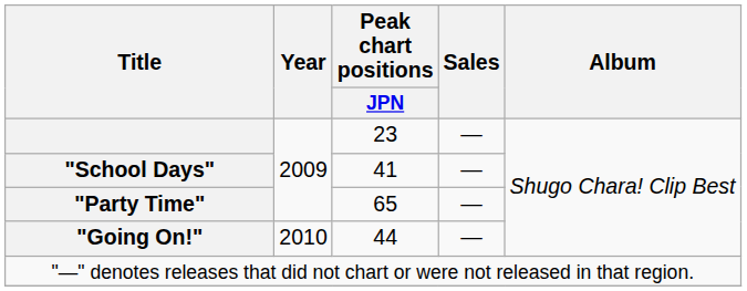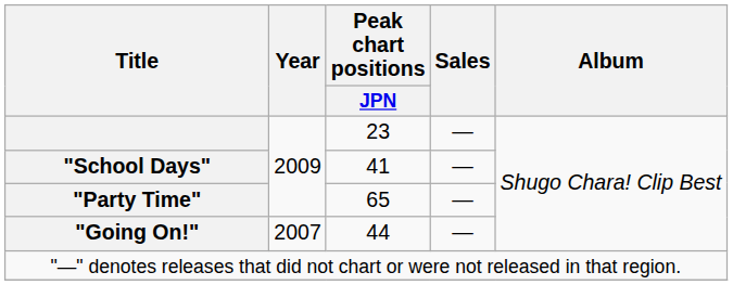 <table class="wikitable plainrowheaders" style="text-align:center;">
 <tr>
 <th scope="col" rowspan="2" style="width:12em;">Title</th>
 <th scope="col" rowspan="2">Year</th>
 <th scope="col" colspan="1">Peak chart positions</th>
 <th scope="col" rowspan="2">Sales</th>
 <th scope="col" rowspan="2">Album</th>
 </tr>
 <tr>
 <th scope="col" style="width:3em;font-size:90%;"><a href='#'>JPN</a><br></th>
 </tr>
 <tr>
 <th scope="row"></th>
 <td rowspan="3">2009</td>
 <td>23</td>
 <td>—</td>
 <td rowspan="4"><em>Shugo Chara! Clip Best</em></td>
 </tr>
 <tr>
 <th scope="row">"School Days"</th>
 <td>41</td>
 <td>—</td>
 </tr>
 <tr>
 <th scope="row">"Party Time"</th>
 <td>65</td>
 <td>—</td>
 </tr>
 <tr>
 <th scope="row">"Going On!"</th>
-<td>2010</td>
+<td>2007</td>
 <td>44</td>
 <td>—</td>
 </tr>
 <tr>
 <td colspan="5" style="font-size:90%;">"—" denotes releases that did not chart or were not released in that region.</td>
 </tr>
 <tr>
 </tr>
 </table>
